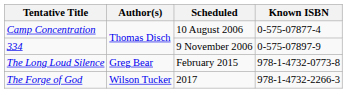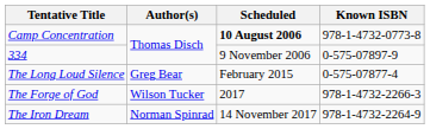 <table class="wikitable nowraplinks">
 <tr>
 <th>Tentative Title</th>
 <th>Author(s)</th>
 <th>Scheduled</th>
 <th>Known ISBN</th>
 </tr>
 <tr>
 <td><em><a href='#'>Camp Concentration</a></em></td>
 <td rowspan="2"><a href='#'>Thomas Disch</a></td>
-<td>10 August 2006</td>
-<td>0-575-07877-4</td>
+<td><strong>10 August 2006</strong></td>
+<td>978-1-4732-0773-8</td>
 </tr>
 <tr>
 <td><em><a href='#'>334</a></em></td>
 <td>9 November 2006</td>
 <td>0-575-07897-9</td>
 </tr>
 <tr>
 <td><em><a href='#'>The Long Loud Silence</a></em></td>
 <td><a href='#'>Greg Bear</a></td>
 <td>February 2015</td>
-<td>978-1-4732-0773-8</td>
+<td>0-575-07877-4</td>
 </tr>
 <tr>
 <td><em><a href='#'>The Forge of God</a></em></td>
 <td><a href='#'>Wilson Tucker</a></td>
 <td>2017</td>
 <td>978-1-4732-2266-3</td>
 </tr>
+<tr>
+<td><em><a href='#'>The Iron Dream</a></em></td>
+<td><a href='#'>Norman Spinrad</a></td>
+<td>14 November 2017</td>
+<td>978-1-4732-2264-9</td>
+</tr>
 </table>
